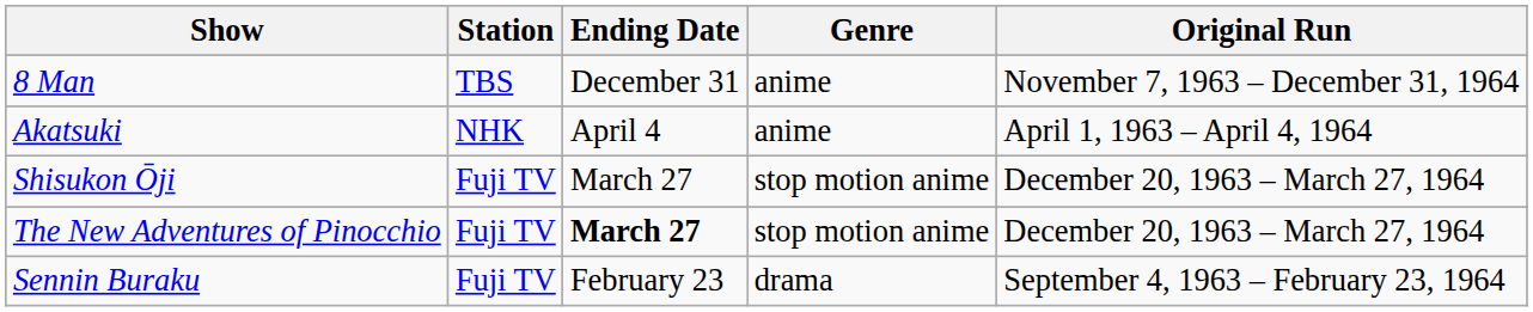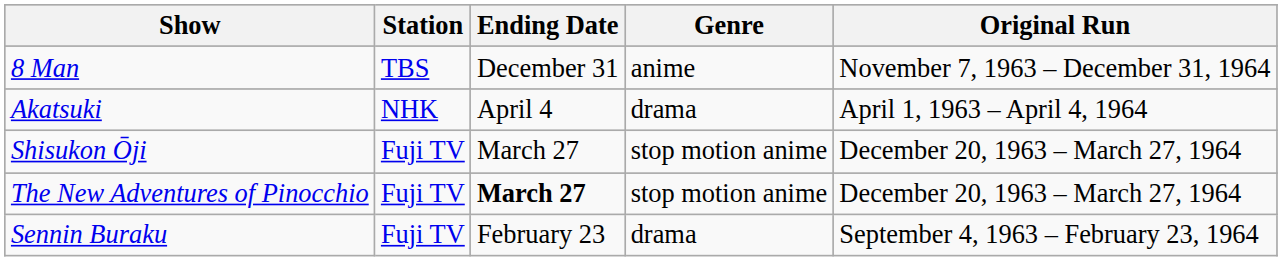 <table class="wikitable sortable">
 <tr>
 <th>Show</th>
 <th>Station</th>
 <th>Ending Date</th>
 <th>Genre</th>
 <th>Original Run</th>
 </tr>
 <tr>
 <td><em><a href='#'>8 Man</a></em></td>
 <td><a href='#'>TBS</a></td>
 <td>December 31</td>
 <td>anime</td>
 <td>November 7, 1963 – December 31, 1964</td>
 </tr>
 <tr>
 <td><em><a href='#'>Akatsuki</a></em></td>
 <td><a href='#'>NHK</a></td>
 <td>April 4</td>
-<td>anime</td>
+<td>drama</td>
 <td>April 1, 1963 – April 4, 1964</td>
 </tr>
 <tr>
 <td><em><a href='#'>Shisukon Ōji</a></em></td>
 <td><a href='#'>Fuji TV</a></td>
 <td>March 27</td>
 <td>stop motion anime</td>
 <td>December 20, 1963 – March 27, 1964</td>
 </tr>
 <tr>
 <td><em><a href='#'>The New Adventures of Pinocchio</a></em></td>
 <td><a href='#'>Fuji TV</a></td>
 <td><strong>March 27</strong></td>
 <td>stop motion anime</td>
 <td>December 20, 1963 – March 27, 1964</td>
 </tr>
 <tr>
 <td><em><a href='#'>Sennin Buraku</a></em></td>
 <td><a href='#'>Fuji TV</a></td>
 <td>February 23</td>
 <td>drama</td>
 <td>September 4, 1963 – February 23, 1964</td>
 </tr>
 </table>
